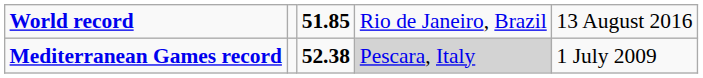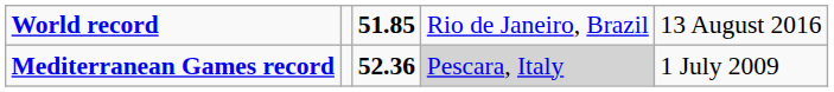 <table class="wikitable">
 <tr>
 <td><strong><a href='#'>World record</a></strong></td>
 <td></td>
 <td><strong>51.85</strong></td>
 <td><a href='#'>Rio de Janeiro</a>, <a href='#'>Brazil</a></td>
 <td>13 August 2016</td>
 </tr>
 <tr>
 <td><strong><a href='#'>Mediterranean Games record</a></strong></td>
 <td></td>
-<td><strong>52.38</strong></td>
+<td><strong>52.36</strong></td>
 <td style="background: lightgrey;"><a href='#'>Pescara</a>, <a href='#'>Italy</a></td>
 <td>1 July 2009</td>
 </tr>
 </table>
